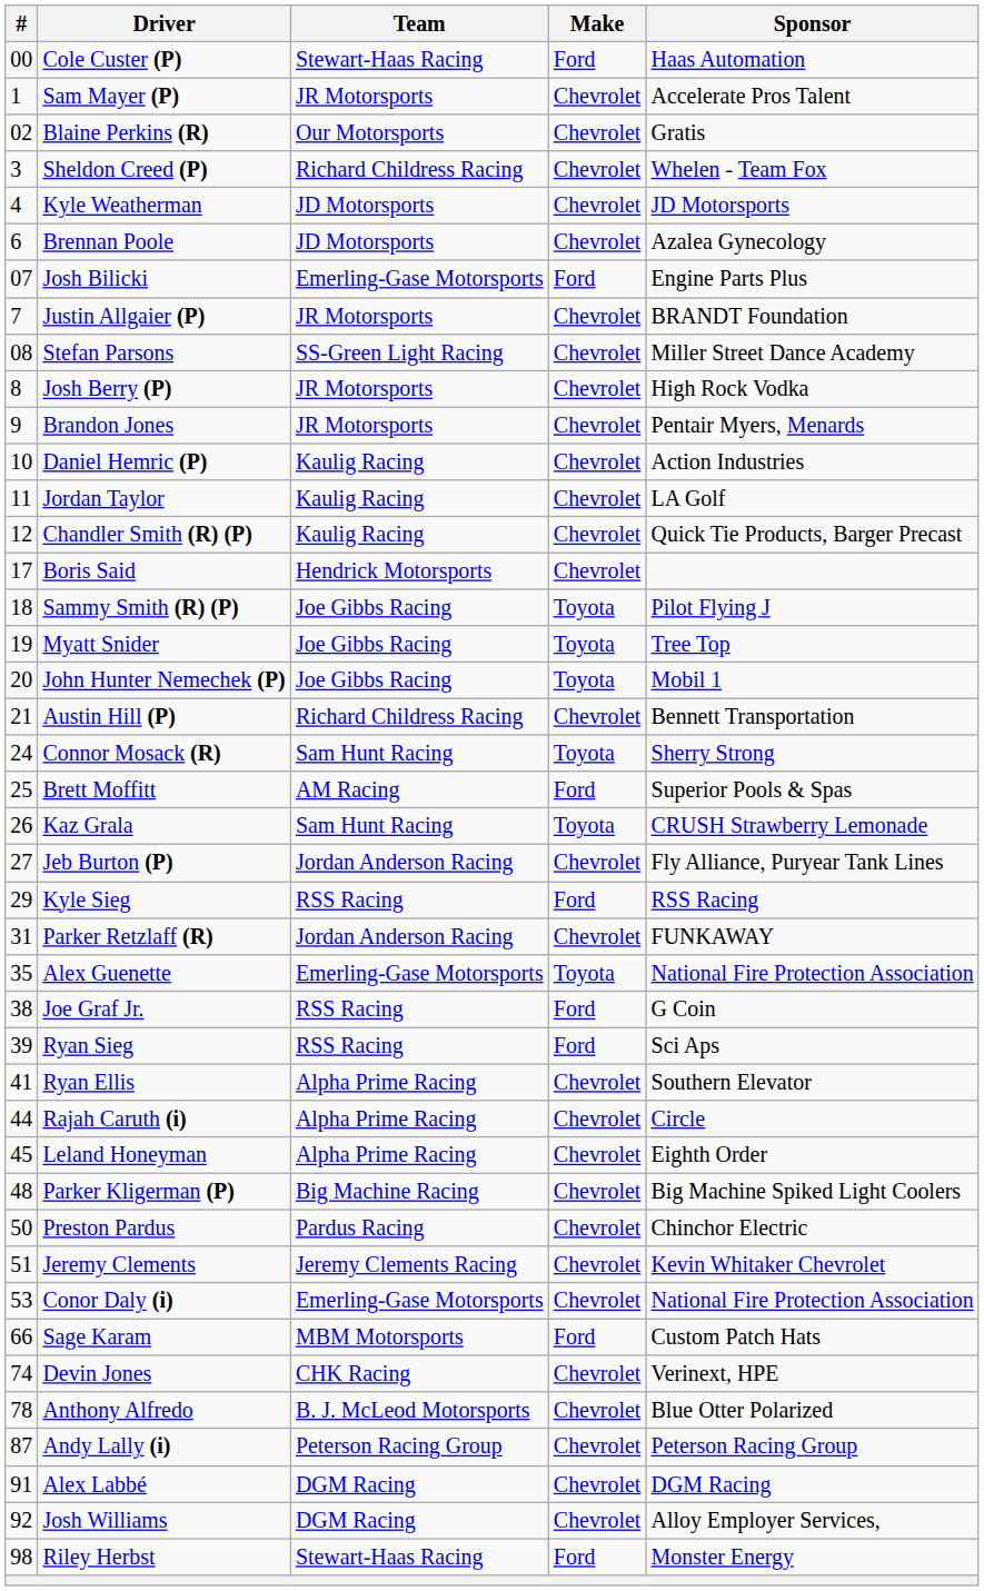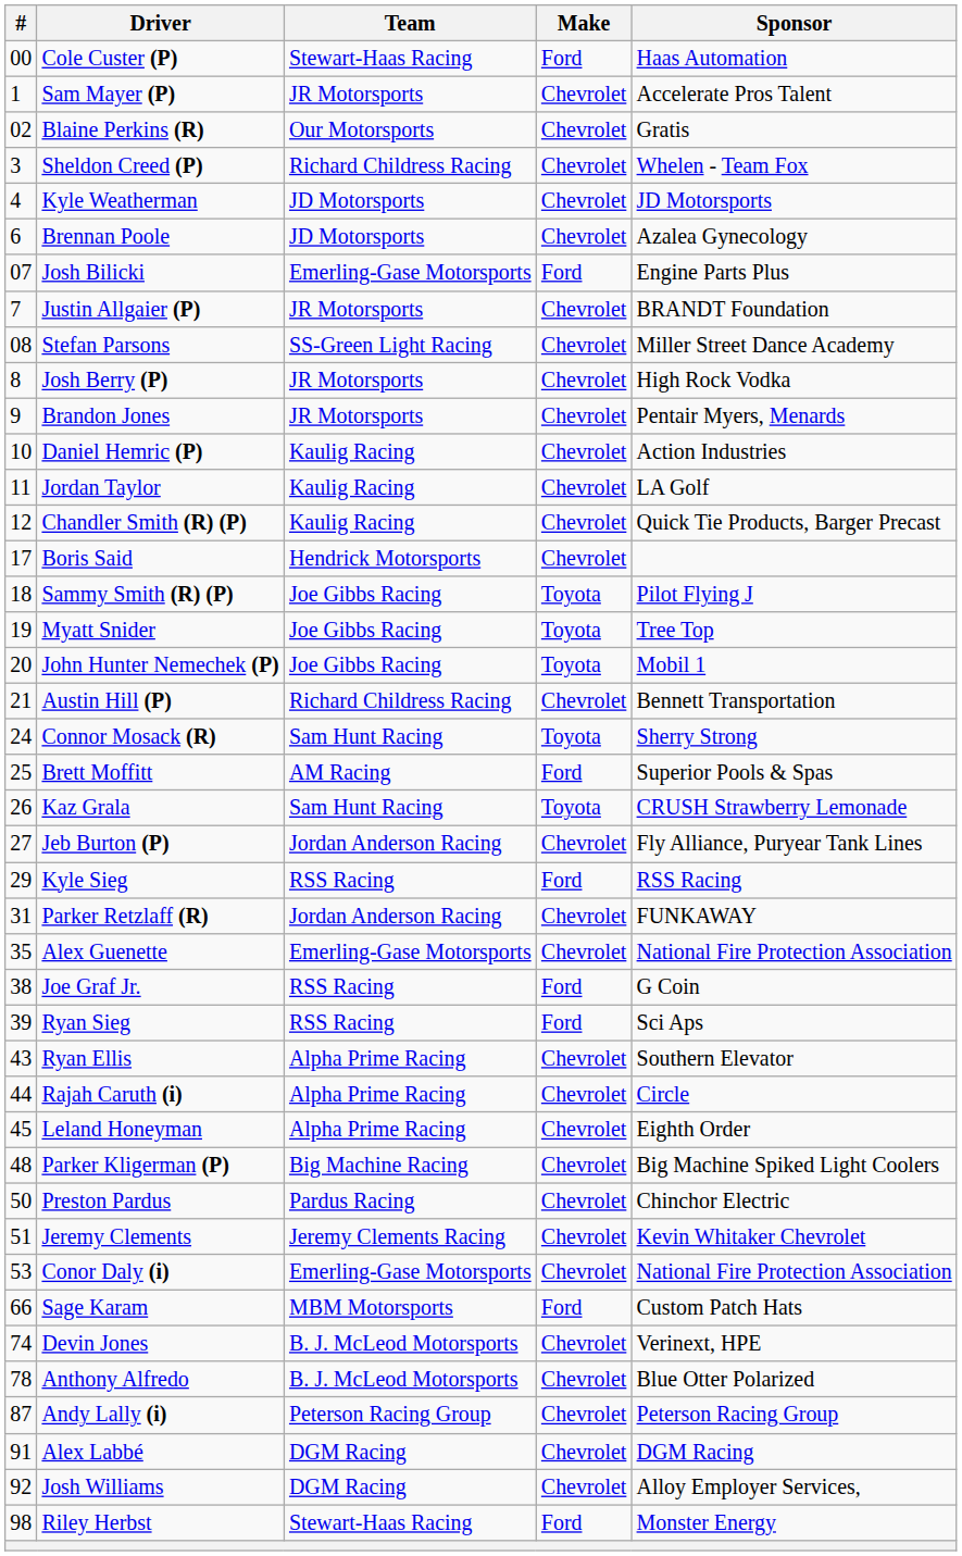 <table class="wikitable" style="font-size: 95%;">
 <tr>
 <th>#</th>
 <th>Driver</th>
 <th>Team</th>
 <th>Make</th>
 <th>Sponsor</th>
 </tr>
 <tr>
 <td>00</td>
 <td><a href='#'>Cole Custer</a> <strong>(P)</strong></td>
 <td><a href='#'>Stewart-Haas Racing</a></td>
 <td><a href='#'>Ford</a></td>
 <td><a href='#'>Haas Automation</a></td>
 </tr>
 <tr>
 <td>1</td>
 <td><a href='#'>Sam Mayer</a> <strong>(P)</strong></td>
 <td><a href='#'>JR Motorsports</a></td>
 <td><a href='#'>Chevrolet</a></td>
 <td>Accelerate Pros Talent</td>
 </tr>
 <tr>
 <td>02</td>
 <td><a href='#'>Blaine Perkins</a> <strong>(R)</strong></td>
 <td><a href='#'>Our Motorsports</a></td>
 <td><a href='#'>Chevrolet</a></td>
 <td>Gratis</td>
 </tr>
 <tr>
 <td>3</td>
 <td><a href='#'>Sheldon Creed</a> <strong>(P)</strong></td>
 <td><a href='#'>Richard Childress Racing</a></td>
 <td><a href='#'>Chevrolet</a></td>
 <td><a href='#'>Whelen</a> - <a href='#'>Team Fox</a></td>
 </tr>
 <tr>
 <td>4</td>
 <td><a href='#'>Kyle Weatherman</a></td>
 <td><a href='#'>JD Motorsports</a></td>
 <td><a href='#'>Chevrolet</a></td>
 <td><a href='#'>JD Motorsports</a></td>
 </tr>
 <tr>
 <td>6</td>
 <td><a href='#'>Brennan Poole</a></td>
 <td><a href='#'>JD Motorsports</a></td>
 <td><a href='#'>Chevrolet</a></td>
 <td>Azalea Gynecology</td>
 </tr>
 <tr>
 <td>07</td>
 <td><a href='#'>Josh Bilicki</a></td>
 <td nowrap><a href='#'>Emerling-Gase Motorsports</a></td>
 <td><a href='#'>Ford</a></td>
 <td>Engine Parts Plus</td>
 </tr>
 <tr>
 <td>7</td>
 <td><a href='#'>Justin Allgaier</a> <strong>(P)</strong></td>
 <td><a href='#'>JR Motorsports</a></td>
 <td><a href='#'>Chevrolet</a></td>
 <td>BRANDT Foundation</td>
 </tr>
 <tr>
 <td>08</td>
 <td><a href='#'>Stefan Parsons</a></td>
 <td><a href='#'>SS-Green Light Racing</a></td>
 <td><a href='#'>Chevrolet</a></td>
 <td>Miller Street Dance Academy</td>
 </tr>
 <tr>
 <td>8</td>
 <td><a href='#'>Josh Berry</a> <strong>(P)</strong></td>
 <td><a href='#'>JR Motorsports</a></td>
 <td><a href='#'>Chevrolet</a></td>
 <td>High Rock Vodka</td>
 </tr>
 <tr>
 <td>9</td>
 <td><a href='#'>Brandon Jones</a></td>
 <td><a href='#'>JR Motorsports</a></td>
 <td><a href='#'>Chevrolet</a></td>
 <td>Pentair Myers, <a href='#'>Menards</a></td>
 </tr>
 <tr>
 <td>10</td>
 <td><a href='#'>Daniel Hemric</a> <strong>(P)</strong></td>
 <td><a href='#'>Kaulig Racing</a></td>
 <td><a href='#'>Chevrolet</a></td>
 <td>Action Industries</td>
 </tr>
 <tr>
 <td>11</td>
 <td><a href='#'>Jordan Taylor</a></td>
 <td><a href='#'>Kaulig Racing</a></td>
 <td><a href='#'>Chevrolet</a></td>
 <td>LA Golf</td>
 </tr>
 <tr>
 <td>12</td>
 <td><a href='#'>Chandler Smith</a> <strong>(R)</strong> <strong>(P)</strong></td>
 <td><a href='#'>Kaulig Racing</a></td>
 <td><a href='#'>Chevrolet</a></td>
 <td>Quick Tie Products, Barger Precast</td>
 </tr>
 <tr>
 <td>17</td>
 <td><a href='#'>Boris Said</a></td>
 <td><a href='#'>Hendrick Motorsports</a></td>
 <td><a href='#'>Chevrolet</a></td>
 <td></td>
 </tr>
 <tr>
 <td>18</td>
 <td nowrap=""><a href='#'>Sammy Smith</a> <strong>(R)</strong> <strong>(P)</strong></td>
 <td><a href='#'>Joe Gibbs Racing</a></td>
 <td><a href='#'>Toyota</a></td>
 <td><a href='#'>Pilot Flying J</a></td>
 </tr>
 <tr>
 <td>19</td>
 <td><a href='#'>Myatt Snider</a></td>
 <td><a href='#'>Joe Gibbs Racing</a></td>
 <td><a href='#'>Toyota</a></td>
 <td><a href='#'>Tree Top</a></td>
 </tr>
 <tr>
 <td>20</td>
 <td nowrap><a href='#'>John Hunter Nemechek</a> <strong>(P)</strong></td>
 <td><a href='#'>Joe Gibbs Racing</a></td>
 <td><a href='#'>Toyota</a></td>
 <td><a href='#'>Mobil 1</a></td>
 </tr>
 <tr>
 <td>21</td>
 <td><a href='#'>Austin Hill</a> <strong>(P)</strong></td>
 <td><a href='#'>Richard Childress Racing</a></td>
 <td><a href='#'>Chevrolet</a></td>
 <td>Bennett Transportation</td>
 </tr>
 <tr>
 <td>24</td>
 <td><a href='#'>Connor Mosack</a> <strong>(R)</strong></td>
 <td><a href='#'>Sam Hunt Racing</a></td>
 <td><a href='#'>Toyota</a></td>
 <td><a href='#'>Sherry Strong</a></td>
 </tr>
 <tr>
 <td>25</td>
 <td><a href='#'>Brett Moffitt</a></td>
 <td><a href='#'>AM Racing</a></td>
 <td><a href='#'>Ford</a></td>
 <td>Superior Pools & Spas</td>
 </tr>
 <tr>
 <td>26</td>
 <td><a href='#'>Kaz Grala</a></td>
 <td><a href='#'>Sam Hunt Racing</a></td>
 <td><a href='#'>Toyota</a></td>
 <td><a href='#'>CRUSH Strawberry Lemonade</a></td>
 </tr>
 <tr>
 <td>27</td>
 <td><a href='#'>Jeb Burton</a> <strong>(P)</strong></td>
 <td><a href='#'>Jordan Anderson Racing</a></td>
 <td><a href='#'>Chevrolet</a></td>
 <td>Fly Alliance, Puryear Tank Lines</td>
 </tr>
 <tr>
 <td>29</td>
 <td><a href='#'>Kyle Sieg</a></td>
 <td nowrap=""><a href='#'>RSS Racing</a></td>
 <td><a href='#'>Ford</a></td>
 <td><a href='#'>RSS Racing</a></td>
 </tr>
 <tr>
 <td>31</td>
 <td><a href='#'>Parker Retzlaff</a> <strong>(R)</strong></td>
 <td nowrap=""><a href='#'>Jordan Anderson Racing</a></td>
 <td><a href='#'>Chevrolet</a></td>
 <td>FUNKAWAY</td>
 </tr>
 <tr>
 <td>35</td>
 <td><a href='#'>Alex Guenette</a></td>
 <td nowrap><a href='#'>Emerling-Gase Motorsports</a></td>
-<td><a href='#'>Toyota</a></td>
+<td><a href='#'>Chevrolet</a></td>
 <td><a href='#'>National Fire Protection Association</a></td>
 </tr>
 <tr>
 <td>38</td>
 <td><a href='#'>Joe Graf Jr.</a></td>
 <td><a href='#'>RSS Racing</a></td>
 <td><a href='#'>Ford</a></td>
 <td>G Coin</td>
 </tr>
 <tr>
 <td>39</td>
 <td><a href='#'>Ryan Sieg</a></td>
 <td><a href='#'>RSS Racing</a></td>
 <td><a href='#'>Ford</a></td>
 <td>Sci Aps</td>
 </tr>
 <tr>
-<td>41</td>
+<td>43</td>
 <td><a href='#'>Ryan Ellis</a></td>
 <td><a href='#'>Alpha Prime Racing</a></td>
 <td><a href='#'>Chevrolet</a></td>
 <td>Southern Elevator</td>
 </tr>
 <tr>
 <td>44</td>
 <td><a href='#'>Rajah Caruth</a> <strong>(i)</strong></td>
 <td><a href='#'>Alpha Prime Racing</a></td>
 <td><a href='#'>Chevrolet</a></td>
 <td><a href='#'>Circle</a></td>
 </tr>
 <tr>
 <td>45</td>
 <td><a href='#'>Leland Honeyman</a></td>
 <td><a href='#'>Alpha Prime Racing</a></td>
 <td><a href='#'>Chevrolet</a></td>
 <td>Eighth Order</td>
 </tr>
 <tr>
 <td>48</td>
 <td><a href='#'>Parker Kligerman</a> <strong>(P)</strong></td>
 <td><a href='#'>Big Machine Racing</a></td>
 <td><a href='#'>Chevrolet</a></td>
 <td>Big Machine Spiked Light Coolers</td>
 </tr>
 <tr>
 <td>50</td>
 <td><a href='#'>Preston Pardus</a></td>
 <td><a href='#'>Pardus Racing</a></td>
 <td><a href='#'>Chevrolet</a></td>
 <td>Chinchor Electric</td>
 </tr>
 <tr>
 <td>51</td>
 <td><a href='#'>Jeremy Clements</a></td>
 <td><a href='#'>Jeremy Clements Racing</a></td>
 <td><a href='#'>Chevrolet</a></td>
 <td><a href='#'>Kevin Whitaker Chevrolet</a></td>
 </tr>
 <tr>
 <td>53</td>
 <td><a href='#'>Conor Daly</a> <strong>(i)</strong></td>
 <td><a href='#'>Emerling-Gase Motorsports</a></td>
 <td><a href='#'>Chevrolet</a></td>
 <td><a href='#'>National Fire Protection Association</a></td>
 </tr>
 <tr>
 <td>66</td>
 <td><a href='#'>Sage Karam</a></td>
 <td><a href='#'>MBM Motorsports</a></td>
 <td><a href='#'>Ford</a></td>
 <td>Custom Patch Hats</td>
 </tr>
 <tr>
 <td>74</td>
 <td><a href='#'>Devin Jones</a></td>
-<td><a href='#'>CHK Racing</a></td>
+<td><a href='#'>B. J. McLeod Motorsports</a></td>
 <td><a href='#'>Chevrolet</a></td>
 <td>Verinext, HPE</td>
 </tr>
 <tr>
 <td>78</td>
 <td><a href='#'>Anthony Alfredo</a></td>
 <td><a href='#'>B. J. McLeod Motorsports</a></td>
 <td><a href='#'>Chevrolet</a></td>
 <td>Blue Otter Polarized</td>
 </tr>
 <tr>
 <td>87</td>
 <td><a href='#'>Andy Lally</a> <strong>(i)</strong></td>
 <td><a href='#'>Peterson Racing Group</a></td>
 <td><a href='#'>Chevrolet</a></td>
 <td><a href='#'>Peterson Racing Group</a></td>
 </tr>
 <tr>
 <td>91</td>
 <td><a href='#'>Alex Labbé</a></td>
 <td><a href='#'>DGM Racing</a></td>
 <td><a href='#'>Chevrolet</a></td>
 <td><a href='#'>DGM Racing</a></td>
 </tr>
 <tr>
 <td>92</td>
 <td><a href='#'>Josh Williams</a></td>
 <td><a href='#'>DGM Racing</a></td>
 <td><a href='#'>Chevrolet</a></td>
 <td nowrap>Alloy Employer Services, </td>
 </tr>
 <tr>
 <td>98</td>
 <td><a href='#'>Riley Herbst</a></td>
 <td><a href='#'>Stewart-Haas Racing</a></td>
 <td><a href='#'>Ford</a></td>
 <td><a href='#'>Monster Energy</a></td>
 </tr>
 <tr>
 <th colspan="5"></th>
 </tr>
 </table>
